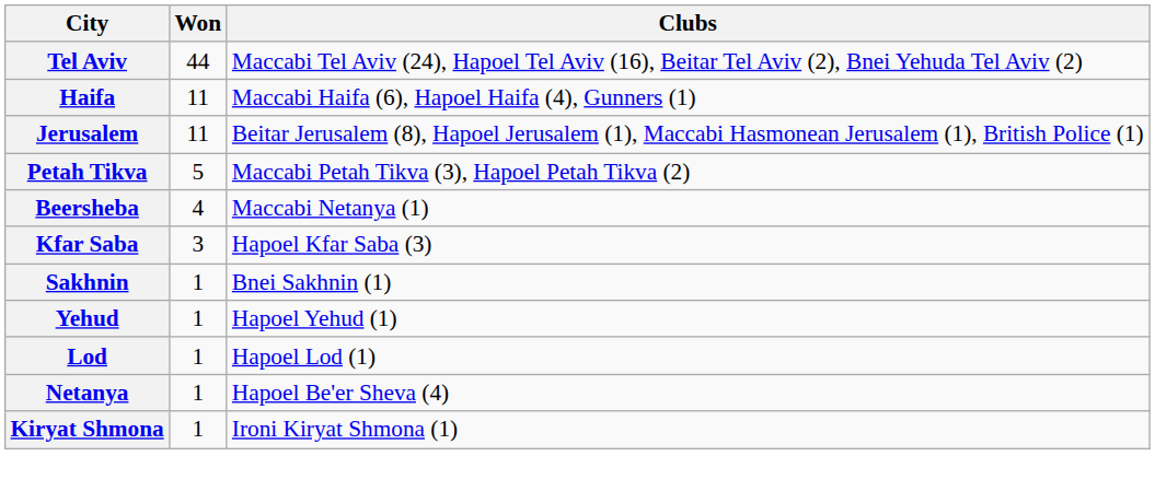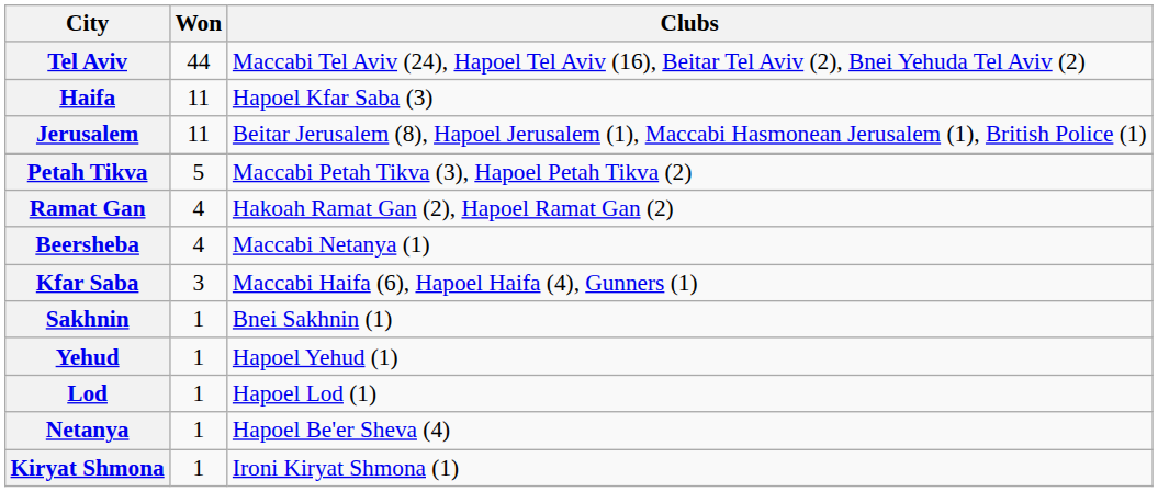 <table class="wikitable sortable plainrowheaders">
 <tr>
 <th scope="col">City</th>
 <th scope="col">Won</th>
 <th scope="col" class="unsortable">Clubs</th>
 </tr>
 <tr>
 <th scope="row"><a href='#'>Tel Aviv</a></th>
 <td align="center">44</td>
 <td><a href='#'>Maccabi Tel Aviv</a> (24), <a href='#'>Hapoel Tel Aviv</a> (16), <a href='#'>Beitar Tel Aviv</a> (2), <a href='#'>Bnei Yehuda Tel Aviv</a> (2)</td>
 </tr>
 <tr>
 <th scope="row"><a href='#'>Haifa</a></th>
 <td align="center">11</td>
-<td><a href='#'>Maccabi Haifa</a> (6), <a href='#'>Hapoel Haifa</a> (4), <a href='#'>Gunners</a> (1)</td>
+<td><a href='#'>Hapoel Kfar Saba</a> (3)</td>
 </tr>
 <tr>
 <th scope="row"><a href='#'>Jerusalem</a></th>
 <td align="center">11</td>
 <td><a href='#'>Beitar Jerusalem</a> (8), <a href='#'>Hapoel Jerusalem</a> (1), <a href='#'>Maccabi Hasmonean Jerusalem</a> (1), <a href='#'>British Police</a> (1)</td>
 </tr>
 <tr>
 <th scope="row"><a href='#'>Petah Tikva</a></th>
 <td align="center">5</td>
 <td><a href='#'>Maccabi Petah Tikva</a> (3), <a href='#'>Hapoel Petah Tikva</a> (2)</td>
 </tr>
 <tr>
+<th scope="row"><a href='#'>Ramat Gan</a></th>
+<td align="center">4</td>
+<td><a href='#'>Hakoah Ramat Gan</a> (2), <a href='#'>Hapoel Ramat Gan</a> (2)</td>
+</tr>
+<tr>
 <th scope="row"><a href='#'>Beersheba</a></th>
 <td align="center">4</td>
 <td><a href='#'>Maccabi Netanya</a> (1)</td>
 </tr>
 <tr>
 <th scope="row"><a href='#'>Kfar Saba</a></th>
 <td align="center">3</td>
-<td><a href='#'>Hapoel Kfar Saba</a> (3)</td>
+<td><a href='#'>Maccabi Haifa</a> (6), <a href='#'>Hapoel Haifa</a> (4), <a href='#'>Gunners</a> (1)</td>
 </tr>
 <tr>
 <th scope="row"><a href='#'>Sakhnin</a></th>
 <td align="center">1</td>
 <td><a href='#'>Bnei Sakhnin</a> (1)</td>
 </tr>
 <tr>
 <th scope="row"><a href='#'>Yehud</a></th>
 <td align="center">1</td>
 <td><a href='#'>Hapoel Yehud</a> (1)</td>
 </tr>
 <tr>
 <th scope="row"><a href='#'>Lod</a></th>
 <td align="center">1</td>
 <td><a href='#'>Hapoel Lod</a> (1)</td>
 </tr>
 <tr>
 <th scope="row"><a href='#'>Netanya</a></th>
 <td align="center">1</td>
 <td><a href='#'>Hapoel Be'er Sheva</a> (4)</td>
 </tr>
 <tr>
 <th scope="row"><a href='#'>Kiryat Shmona</a></th>
 <td align="center">1</td>
 <td><a href='#'>Ironi Kiryat Shmona</a> (1)</td>
 </tr>
 </table>
